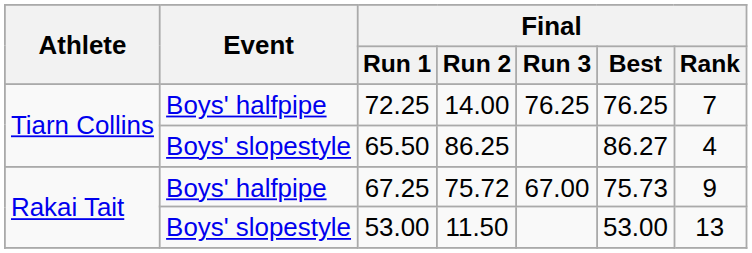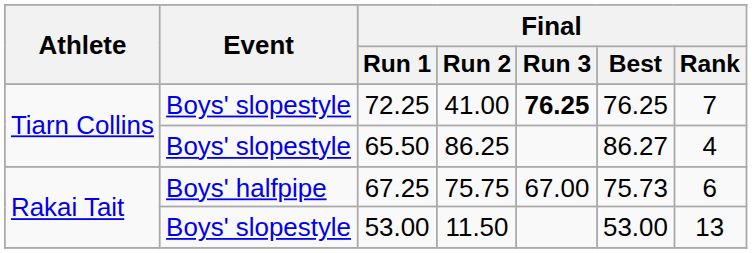 <table class="wikitable" style="font-size:90%">
 <tr>
 <th rowspan=2>Athlete</th>
 <th rowspan=2>Event</th>
 <th colspan=5>Final</th>
 </tr>
 <tr style="font-size:95%">
 <th>Run 1</th>
 <th>Run 2</th>
 <th>Run 3</th>
 <th>Best</th>
 <th>Rank</th>
 </tr>
 <tr align=center>
 <td align=left rowspan=2><a href='#'>Tiarn Collins</a></td>
-<td align=left><a href='#'>Boys' halfpipe</a></td>
+<td align=left><a href='#'>Boys' slopestyle</a></td>
 <td>72.25</td>
-<td>14.00</td>
-<td>76.25</td>
+<td>41.00</td>
+<td><strong>76.25</strong></td>
 <td>76.25</td>
 <td>7</td>
 </tr>
 <tr align=center>
 <td align=left><a href='#'>Boys' slopestyle</a></td>
 <td>65.50</td>
 <td>86.25</td>
 <td></td>
 <td>86.27</td>
 <td>4</td>
 </tr>
 <tr align=center>
 <td align=left rowspan=2><a href='#'>Rakai Tait</a></td>
 <td align=left><a href='#'>Boys' halfpipe</a></td>
 <td>67.25</td>
-<td>75.72</td>
+<td>75.75</td>
 <td>67.00</td>
 <td>75.73</td>
-<td>9</td>
+<td>6</td>
 </tr>
 <tr align=center>
 <td align=left><a href='#'>Boys' slopestyle</a></td>
 <td>53.00</td>
 <td>11.50</td>
 <td></td>
 <td>53.00</td>
 <td>13</td>
 </tr>
 </table>
